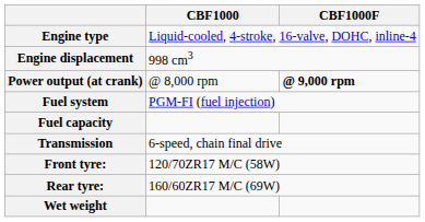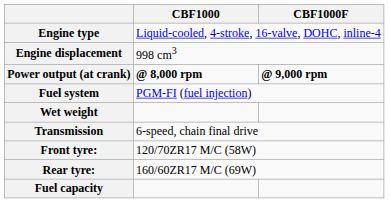 <table class="wikitable">
 <tr>
 <th></th>
 <th>CBF1000 </th>
 <th>CBF1000F </th>
 </tr>
 <tr>
 <th>Engine type</th>
 <td colspan="2"><a href='#'>Liquid-cooled</a>, <a href='#'>4-stroke</a>, <a href='#'>16-valve</a>, <a href='#'>DOHC</a>, <a href='#'>inline-4</a></td>
 </tr>
 <tr>
 <th>Engine displacement</th>
 <td colspan="2">998 cm<sup>3</sup></td>
 </tr>
 <tr>
 <th>Power output (at crank)</th>
-<td> @ 8,000 rpm</td>
+<td><strong> @ 8,000 rpm</strong></td>
 <td><strong> @ 9,000 rpm</strong></td>
 </tr>
 <tr>
 <th>Fuel system</th>
 <td colspan="2"><a href='#'>PGM-FI</a> (<a href='#'>fuel injection</a>)</td>
 </tr>
 <tr>
-<th>Fuel capacity</th>
+<th>Wet weight</th>
 <td></td>
 <td></td>
 </tr>
 <tr>
 <th>Transmission</th>
 <td colspan="2">6-speed, chain final drive</td>
 </tr>
 <tr>
 <th>Front tyre:</th>
 <td colspan="2">120/70ZR17 M/C (58W)</td>
 </tr>
 <tr>
 <th>Rear tyre:</th>
 <td colspan="2">160/60ZR17 M/C (69W)</td>
 </tr>
 <tr>
-<th>Wet weight</th>
+<th>Fuel capacity</th>
 <td></td>
 <td></td>
 </tr>
 </table>
